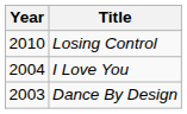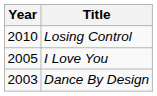 <table class="wikitable">
 <tr>
 <th>Year</th>
 <th>Title</th>
 </tr>
 <tr>
 <td>2010</td>
 <td><em>Losing Control</em></td>
 </tr>
 <tr>
-<td>2004</td>
+<td>2005</td>
 <td><em>I Love You</em></td>
 </tr>
 <tr>
 <td>2003</td>
 <td><em>Dance By Design</em></td>
 </tr>
 </table>
